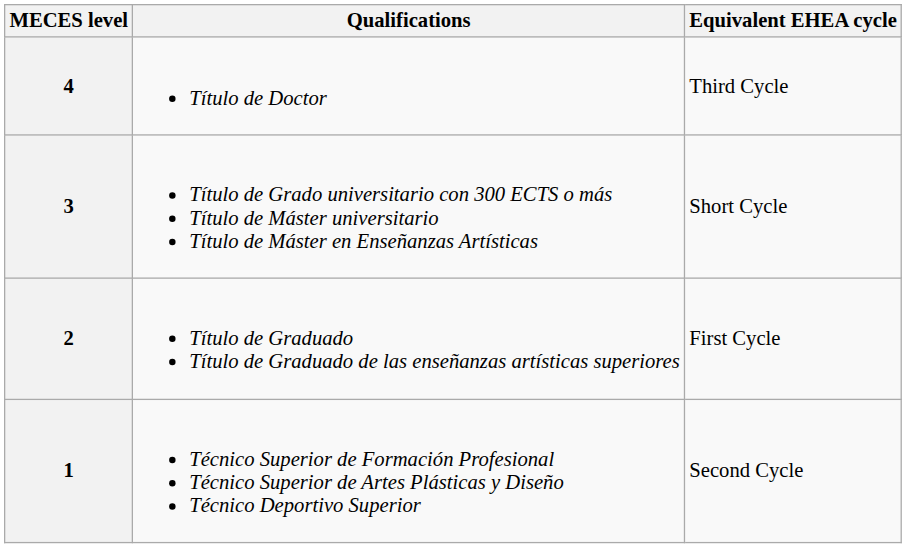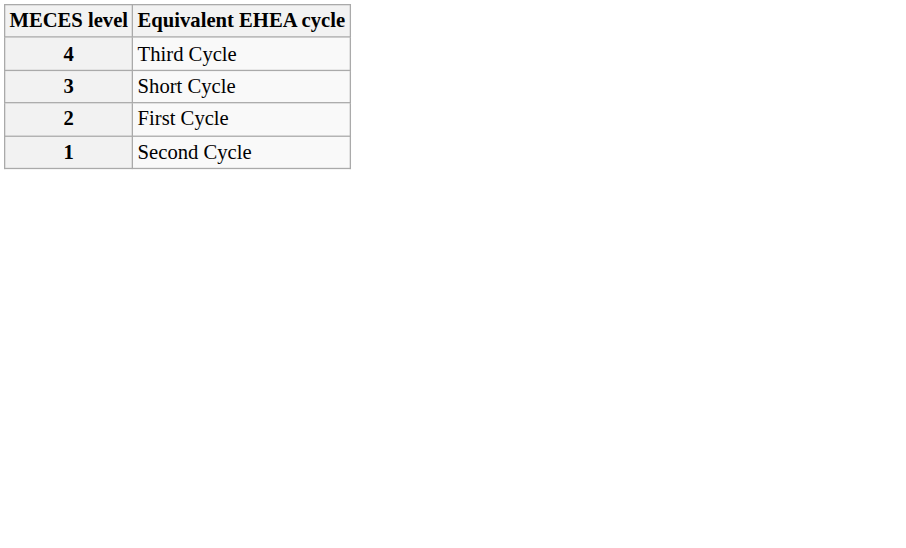 <table class="wikitable">
 <tr>
 <th>MECES level</th>
-<th>Qualifications</th>
 <th>Equivalent EHEA cycle</th>
 </tr>
 <tr>
 <th>4</th>
-<td><br><ul><li><em>Título de Doctor</em></li></ul></td>
 <td>Third Cycle</td>
 </tr>
 <tr>
 <th>3</th>
-<td><br><ul><li><em>Título de Grado universitario con 300 ECTS o más</em></li><li><em>Título de Máster universitario</em></li><li><em>Título de Máster en Enseñanzas Artísticas</em></li></ul></td>
 <td>Short Cycle</td>
 </tr>
 <tr>
 <th>2</th>
-<td><br><ul><li><em>Título de Graduado</em></li><li><em>Título de Graduado de las enseñanzas artísticas superiores</em></li></ul></td>
 <td>First Cycle</td>
 </tr>
 <tr>
 <th>1</th>
-<td><br><ul><li><em>Técnico Superior de Formación Profesional</em></li><li><em>Técnico Superior de Artes Plásticas y Diseño</em></li><li><em>Técnico Deportivo Superior</em></li></ul></td>
 <td>Second Cycle</td>
 </tr>
 </table>
